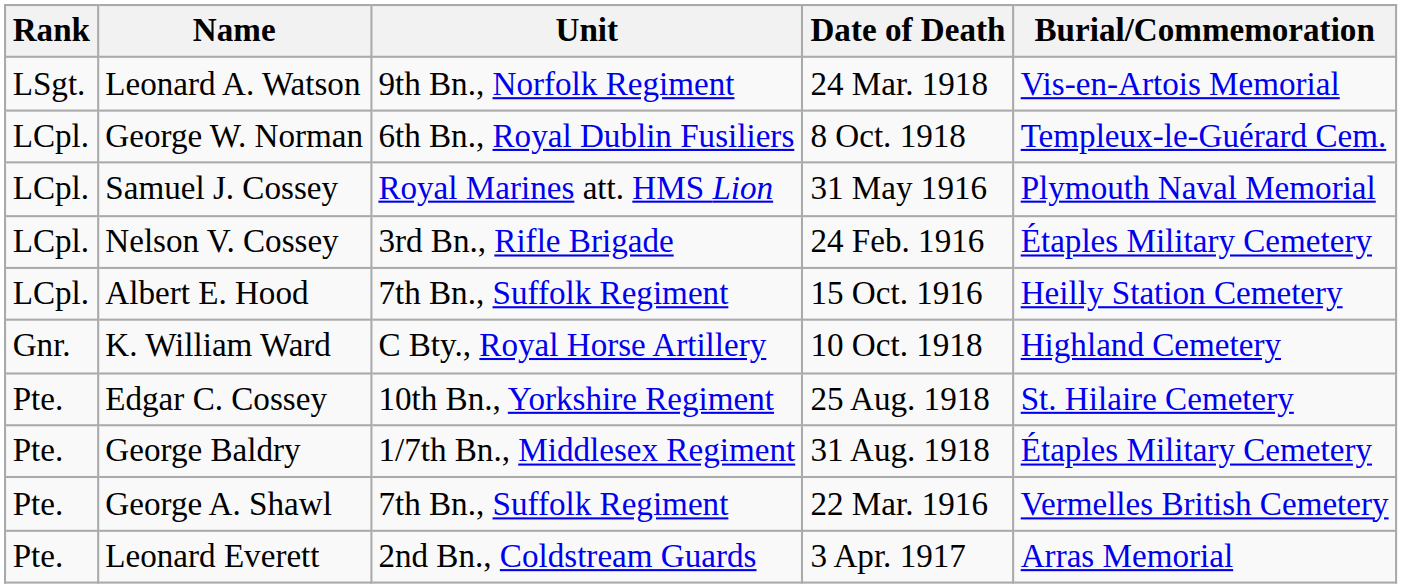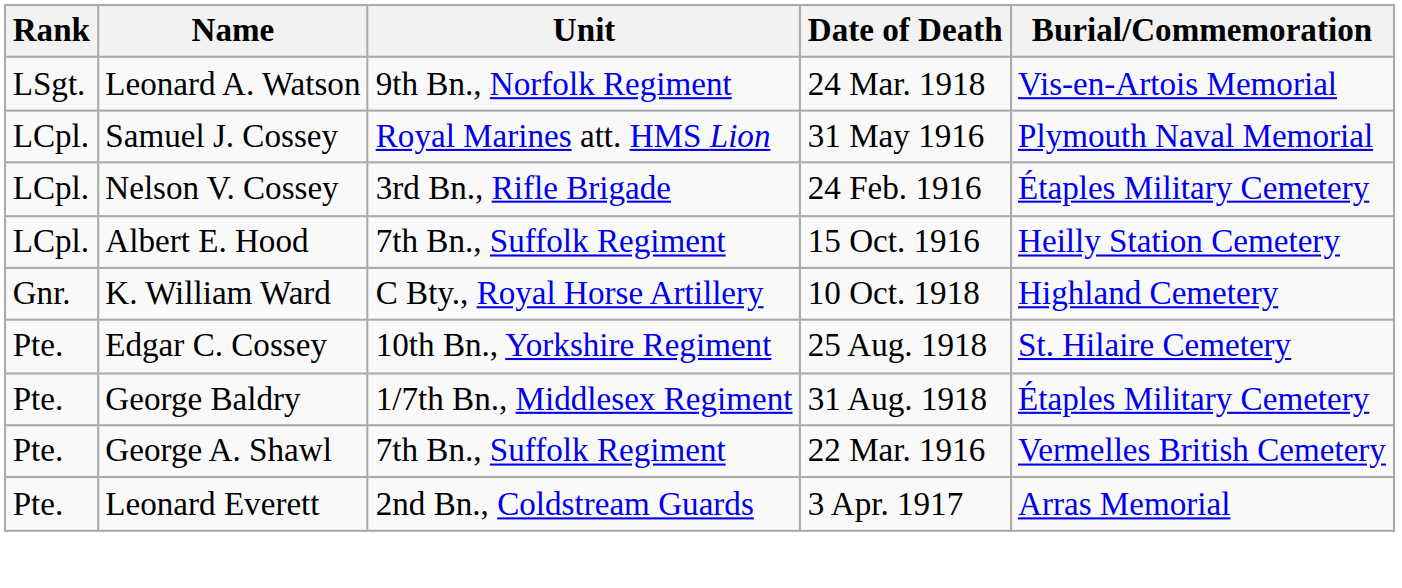 <table class="wikitable">
 <tr>
 <th>Rank</th>
 <th>Name</th>
 <th>Unit</th>
 <th>Date of Death</th>
 <th>Burial/Commemoration</th>
 </tr>
 <tr>
 <td>LSgt.</td>
 <td>Leonard A. Watson</td>
 <td>9th Bn., <a href='#'>Norfolk Regiment</a></td>
 <td>24 Mar. 1918</td>
 <td><a href='#'>Vis-en-Artois Memorial</a></td>
-</tr>
-<tr>
-<td>LCpl.</td>
-<td>George W. Norman</td>
-<td>6th Bn., <a href='#'>Royal Dublin Fusiliers</a></td>
-<td>8 Oct. 1918</td>
-<td><a href='#'>Templeux-le-Guérard Cem.</a></td>
 </tr>
 <tr>
 <td>LCpl.</td>
 <td>Samuel J. Cossey</td>
 <td><a href='#'>Royal Marines</a> att. <a href='#'>HMS <em>Lion</em></a></td>
 <td>31 May 1916</td>
 <td><a href='#'>Plymouth Naval Memorial</a></td>
 </tr>
 <tr>
 <td>LCpl.</td>
 <td>Nelson V. Cossey</td>
 <td>3rd Bn., <a href='#'>Rifle Brigade</a></td>
 <td>24 Feb. 1916</td>
 <td><a href='#'>Étaples Military Cemetery</a></td>
 </tr>
 <tr>
 <td>LCpl.</td>
 <td>Albert E. Hood</td>
 <td>7th Bn., <a href='#'>Suffolk Regiment</a></td>
 <td>15 Oct. 1916</td>
 <td><a href='#'>Heilly Station Cemetery</a></td>
 </tr>
 <tr>
 <td>Gnr.</td>
 <td>K. William Ward</td>
 <td>C Bty., <a href='#'>Royal Horse Artillery</a></td>
 <td>10 Oct. 1918</td>
 <td><a href='#'>Highland Cemetery</a></td>
 </tr>
 <tr>
 <td>Pte.</td>
 <td>Edgar C. Cossey</td>
 <td>10th Bn., <a href='#'>Yorkshire Regiment</a></td>
 <td>25 Aug. 1918</td>
 <td><a href='#'>St. Hilaire Cemetery</a></td>
 </tr>
 <tr>
 <td>Pte.</td>
 <td>George Baldry</td>
 <td>1/7th Bn., <a href='#'>Middlesex Regiment</a></td>
 <td>31 Aug. 1918</td>
 <td><a href='#'>Étaples Military Cemetery</a></td>
 </tr>
 <tr>
 <td>Pte.</td>
 <td>George A. Shawl</td>
 <td>7th Bn., <a href='#'>Suffolk Regiment</a></td>
 <td>22 Mar. 1916</td>
 <td><a href='#'>Vermelles British Cemetery</a></td>
 </tr>
 <tr>
 <td>Pte.</td>
 <td>Leonard Everett</td>
 <td>2nd Bn., <a href='#'>Coldstream Guards</a></td>
 <td>3 Apr. 1917</td>
 <td><a href='#'>Arras Memorial</a></td>
 </tr>
 </table>
